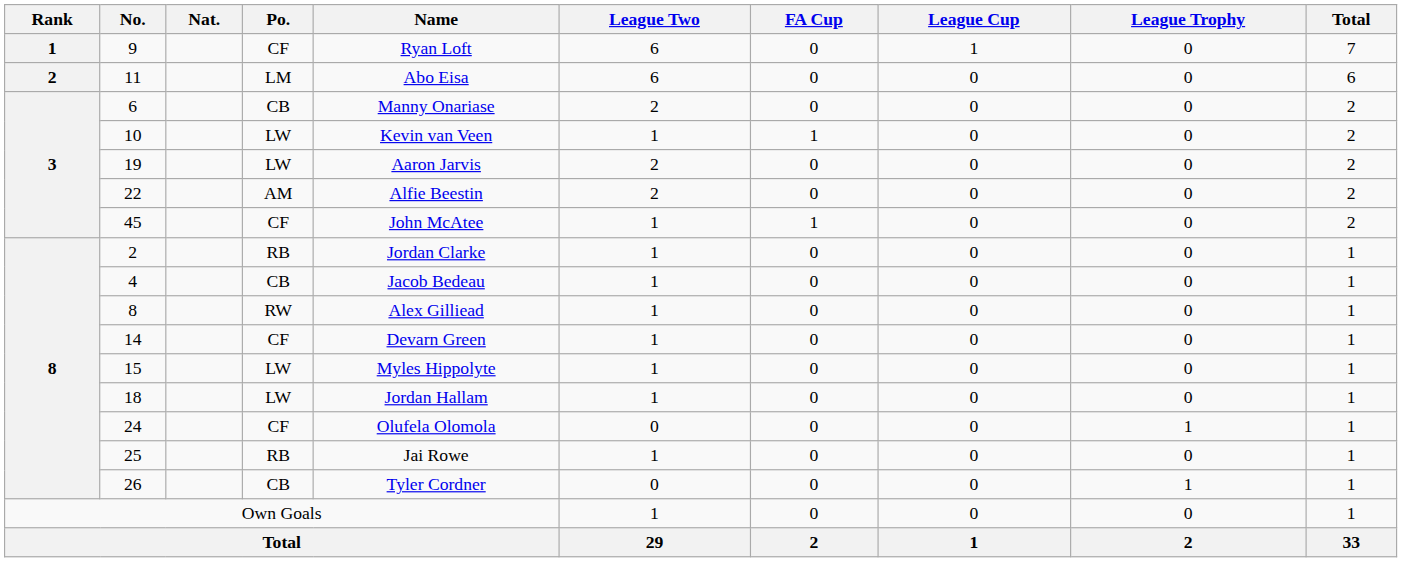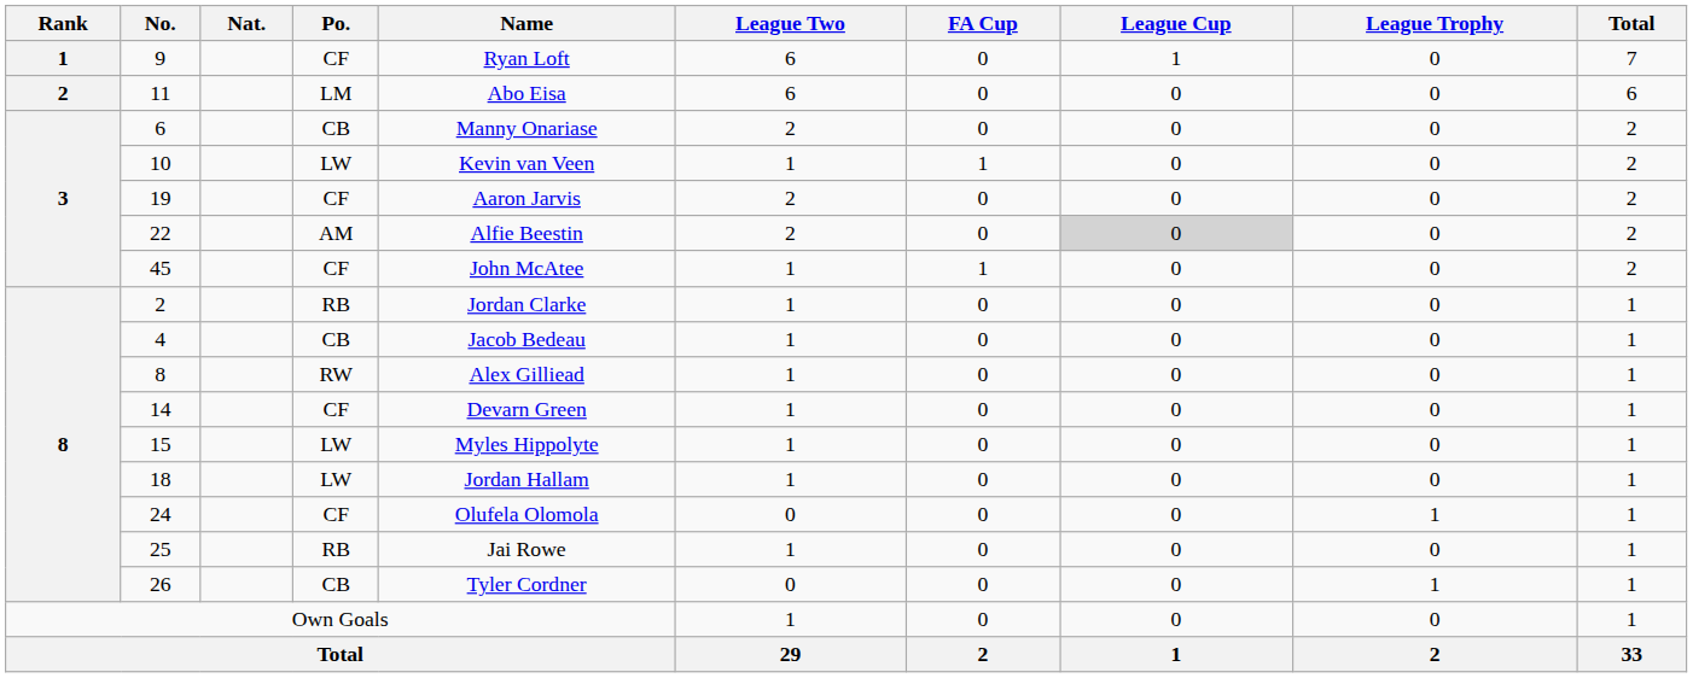 <table class="wikitable" style="text-align:center; font-size:95%; width:95%;">
 <tr>
 <th>Rank</th>
 <th>No.</th>
 <th>Nat.</th>
 <th>Po.</th>
 <th>Name</th>
 <th><a href='#'>League Two</a></th>
 <th><a href='#'>FA Cup</a></th>
 <th><a href='#'>League Cup</a></th>
 <th><a href='#'>League Trophy</a></th>
 <th>Total</th>
 </tr>
 <tr>
 <th rowspan=1>1</th>
 <td>9</td>
 <td></td>
 <td>CF</td>
 <td><a href='#'>Ryan Loft</a></td>
 <td>6</td>
 <td>0</td>
 <td>1</td>
 <td>0</td>
 <td>7</td>
 </tr>
 <tr>
 <th rowspan=1>2</th>
 <td>11</td>
 <td></td>
 <td>LM</td>
 <td><a href='#'>Abo Eisa</a></td>
 <td>6</td>
 <td>0</td>
 <td>0</td>
 <td>0</td>
 <td>6</td>
 </tr>
 <tr>
 <th rowspan=5>3</th>
 <td>6</td>
 <td></td>
 <td>CB</td>
 <td><a href='#'>Manny Onariase</a></td>
 <td>2</td>
 <td>0</td>
 <td>0</td>
 <td>0</td>
 <td>2</td>
 </tr>
 <tr>
 <td>10</td>
 <td></td>
 <td>LW</td>
 <td><a href='#'>Kevin van Veen</a></td>
 <td>1</td>
 <td>1</td>
 <td>0</td>
 <td>0</td>
 <td>2</td>
 </tr>
 <tr>
 <td>19</td>
 <td></td>
-<td>LW</td>
+<td>CF</td>
 <td><a href='#'>Aaron Jarvis</a></td>
 <td>2</td>
 <td>0</td>
 <td>0</td>
 <td>0</td>
 <td>2</td>
 </tr>
 <tr>
 <td>22</td>
 <td></td>
 <td>AM</td>
 <td><a href='#'>Alfie Beestin</a></td>
 <td>2</td>
 <td>0</td>
-<td>0</td>
+<td style="background: lightgrey;">0</td>
 <td>0</td>
 <td>2</td>
 </tr>
 <tr>
 <td>45</td>
 <td></td>
 <td>CF</td>
 <td><a href='#'>John McAtee</a></td>
 <td>1</td>
 <td>1</td>
 <td>0</td>
 <td>0</td>
 <td>2</td>
 </tr>
 <tr>
 <th rowspan=9>8</th>
 <td>2</td>
 <td></td>
 <td>RB</td>
 <td><a href='#'>Jordan Clarke</a></td>
 <td>1</td>
 <td>0</td>
 <td>0</td>
 <td>0</td>
 <td>1</td>
 </tr>
 <tr>
 <td>4</td>
 <td></td>
 <td>CB</td>
 <td><a href='#'>Jacob Bedeau</a></td>
 <td>1</td>
 <td>0</td>
 <td>0</td>
 <td>0</td>
 <td>1</td>
 </tr>
 <tr>
 <td>8</td>
 <td></td>
 <td>RW</td>
 <td><a href='#'>Alex Gilliead</a></td>
 <td>1</td>
 <td>0</td>
 <td>0</td>
 <td>0</td>
 <td>1</td>
 </tr>
 <tr>
 <td>14</td>
 <td></td>
 <td>CF</td>
 <td><a href='#'>Devarn Green</a></td>
 <td>1</td>
 <td>0</td>
 <td>0</td>
 <td>0</td>
 <td>1</td>
 </tr>
 <tr>
 <td>15</td>
 <td></td>
 <td>LW</td>
 <td><a href='#'>Myles Hippolyte</a></td>
 <td>1</td>
 <td>0</td>
 <td>0</td>
 <td>0</td>
 <td>1</td>
 </tr>
 <tr>
 <td>18</td>
 <td></td>
 <td>LW</td>
 <td><a href='#'>Jordan Hallam</a></td>
 <td>1</td>
 <td>0</td>
 <td>0</td>
 <td>0</td>
 <td>1</td>
 </tr>
 <tr>
 <td>24</td>
 <td></td>
 <td>CF</td>
 <td><a href='#'>Olufela Olomola</a></td>
 <td>0</td>
 <td>0</td>
 <td>0</td>
 <td>1</td>
 <td>1</td>
 </tr>
 <tr>
 <td>25</td>
 <td></td>
 <td>RB</td>
 <td>Jai Rowe</td>
 <td>1</td>
 <td>0</td>
 <td>0</td>
 <td>0</td>
 <td>1</td>
 </tr>
 <tr>
 <td>26</td>
 <td></td>
 <td>CB</td>
 <td><a href='#'>Tyler Cordner</a></td>
 <td>0</td>
 <td>0</td>
 <td>0</td>
 <td>1</td>
 <td>1</td>
 </tr>
 <tr>
 <td colspan=5>Own Goals</td>
 <td>1</td>
 <td>0</td>
 <td>0</td>
 <td>0</td>
 <td>1</td>
 </tr>
 <tr>
 <th colspan=5>Total</th>
 <th>29</th>
 <th>2</th>
 <th>1</th>
 <th>2</th>
 <th>33</th>
 </tr>
 </table>
